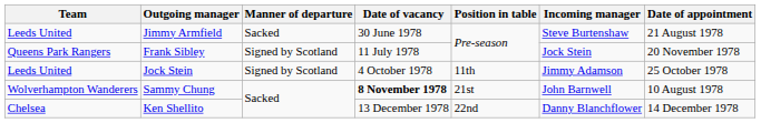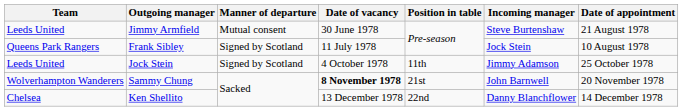 <table class="wikitable">
 <tr>
 <th>Team</th>
 <th>Outgoing manager</th>
 <th>Manner of departure</th>
 <th>Date of vacancy</th>
 <th>Position in table</th>
 <th>Incoming manager</th>
 <th>Date of appointment</th>
 </tr>
 <tr>
 <td><a href='#'>Leeds United</a></td>
 <td> <a href='#'>Jimmy Armfield</a></td>
-<td>Sacked</td>
+<td>Mutual consent</td>
 <td>30 June 1978</td>
 <td Rowspan="2"><em>Pre-season</em></td>
 <td> <a href='#'>Steve Burtenshaw</a></td>
 <td>21 August 1978</td>
 </tr>
 <tr>
 <td><a href='#'>Queens Park Rangers</a></td>
 <td> <a href='#'>Frank Sibley</a></td>
 <td>Signed by Scotland</td>
 <td>11 July 1978</td>
 <td> <a href='#'>Jock Stein</a></td>
-<td>20 November 1978</td>
+<td>10 August 1978</td>
 </tr>
 <tr>
 <td><a href='#'>Leeds United</a></td>
 <td> <a href='#'>Jock Stein</a></td>
 <td>Signed by Scotland</td>
 <td>4 October 1978</td>
 <td>11th</td>
 <td> <a href='#'>Jimmy Adamson</a></td>
 <td>25 October 1978</td>
 </tr>
 <tr>
 <td><a href='#'>Wolverhampton Wanderers</a></td>
 <td> <a href='#'>Sammy Chung</a></td>
 <td rowspan="2">Sacked</td>
 <td><strong>8 November 1978</strong></td>
 <td>21st</td>
 <td> <a href='#'>John Barnwell</a></td>
-<td>10 August 1978</td>
+<td>20 November 1978</td>
 </tr>
 <tr>
 <td><a href='#'>Chelsea</a></td>
 <td> <a href='#'>Ken Shellito</a></td>
 <td>13 December 1978</td>
 <td>22nd</td>
 <td> <a href='#'>Danny Blanchflower</a></td>
 <td>14 December 1978</td>
 </tr>
 </table>
